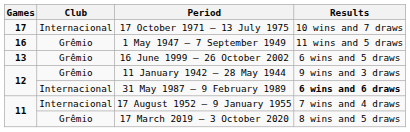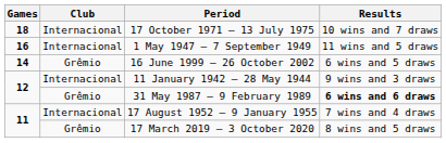 <table class="wikitable sortable" style="text-align:center;">
 <tr>
 <th>Games</th>
 <th>Club</th>
 <th>Period</th>
 <th>Results</th>
 </tr>
 <tr>
-<td><strong>17</strong></td>
+<td><strong>18</strong></td>
 <td>Internacional</td>
 <td>17 October 1971 – 13 July 1975</td>
 <td>10 wins and 7 draws</td>
 </tr>
 <tr>
 <td><strong>16</strong></td>
-<td>Grêmio</td>
+<td>Internacional</td>
 <td>1 May 1947 – 7 September 1949</td>
 <td>11 wins and 5 draws</td>
 </tr>
 <tr>
-<td><strong>13</strong></td>
+<td><strong>14</strong></td>
 <td>Grêmio</td>
 <td>16 June 1999 – 26 October 2002</td>
 <td>6 wins and 5 draws</td>
 </tr>
 <tr>
 <td rowspan="2"><strong>12</strong></td>
-<td>Grêmio</td>
+<td>Internacional</td>
 <td>11 January 1942 – 28 May 1944</td>
 <td>9 wins and 3 draws</td>
 </tr>
 <tr>
-<td>Internacional</td>
+<td>Grêmio</td>
 <td>31 May 1987 – 9 February 1989</td>
 <td><strong>6 wins and 6 draws</strong></td>
 </tr>
 <tr>
 <td rowspan="2"><strong>11</strong></td>
 <td>Internacional</td>
 <td>17 August 1952 – 9 January 1955</td>
 <td>7 wins and 4 draws</td>
 </tr>
 <tr>
 <td>Grêmio</td>
 <td>17 March 2019 – 3 October 2020</td>
 <td>8 wins and 5 draws</td>
 </tr>
 </table>
